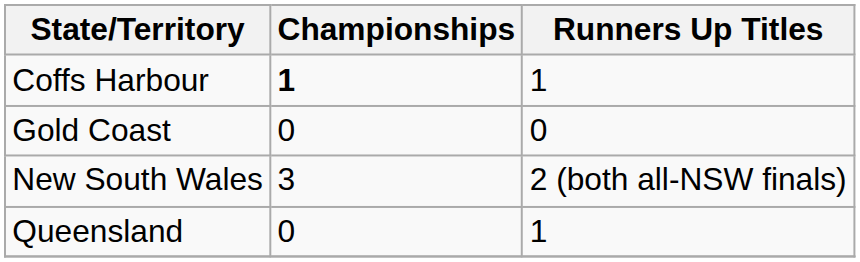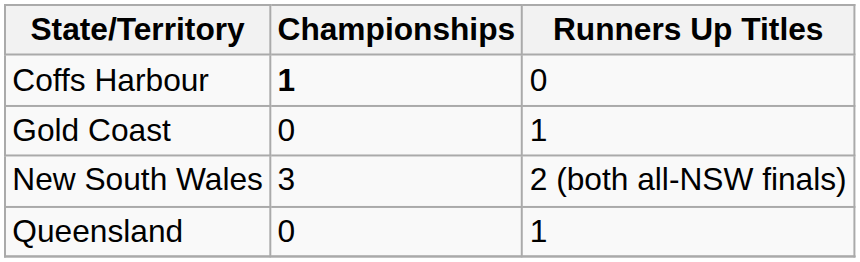 <table class="wikitable">
 <tr>
 <th>State/Territory</th>
 <th>Championships</th>
 <th>Runners Up Titles</th>
 </tr>
 <tr>
 <td> Coffs Harbour</td>
 <td><strong>1</strong></td>
-<td>1</td>
+<td>0</td>
 </tr>
 <tr>
 <td> Gold Coast</td>
 <td>0</td>
-<td>0</td>
+<td>1</td>
 </tr>
 <tr>
 <td> New South Wales</td>
 <td>3</td>
 <td>2 (both all-NSW finals)</td>
 </tr>
 <tr>
 <td> Queensland</td>
 <td>0</td>
 <td>1</td>
 </tr>
 <tr>
 </tr>
 </table>
